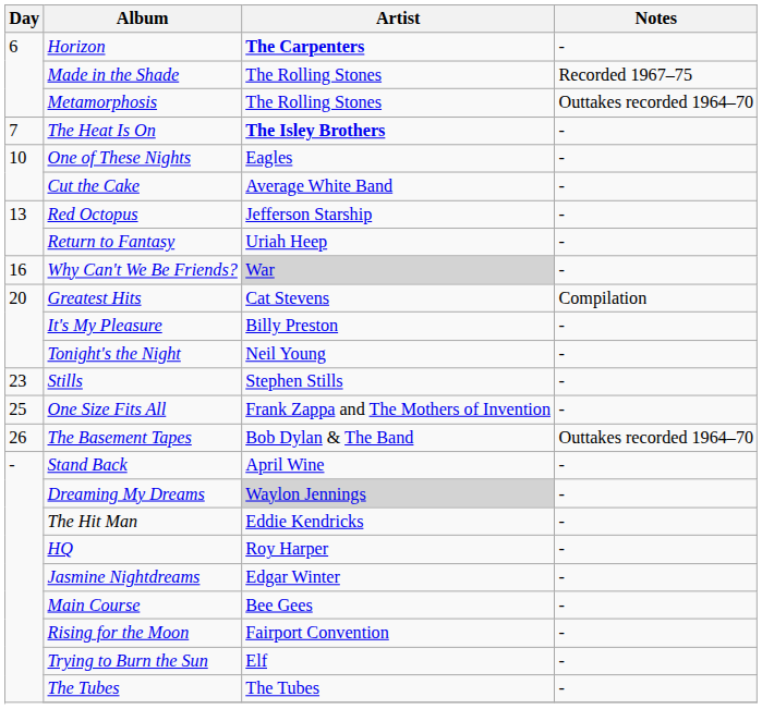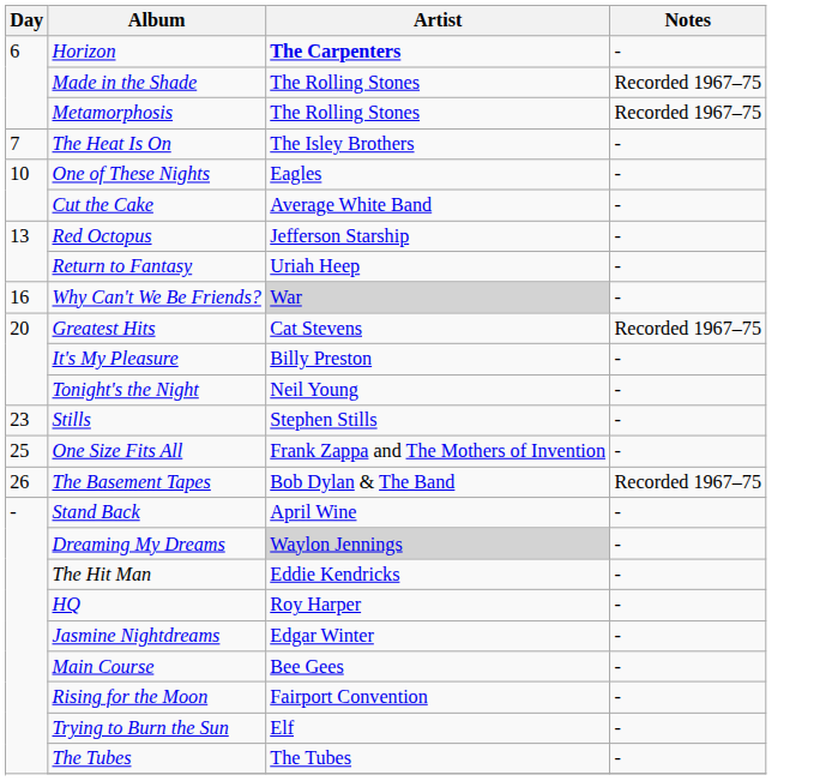 <table class="wikitable">
 <tr>
 <th>Day</th>
 <th>Album</th>
 <th>Artist</th>
 <th>Notes</th>
 </tr>
 <tr>
 <td rowspan="3" valign="top">6</td>
 <td><em><a href='#'>Horizon</a></em></td>
 <td><strong><a href='#'>The Carpenters</a></strong></td>
 <td>-</td>
 </tr>
 <tr>
 <td><em><a href='#'>Made in the Shade</a></em></td>
 <td><a href='#'>The Rolling Stones</a></td>
 <td>Recorded 1967–75</td>
 </tr>
 <tr>
 <td><em><a href='#'>Metamorphosis</a></em></td>
 <td><a href='#'>The Rolling Stones</a></td>
-<td>Outtakes recorded 1964–70</td>
+<td>Recorded 1967–75</td>
 </tr>
 <tr>
 <td rowspan="1" valign="top">7</td>
 <td><em><a href='#'>The Heat Is On</a></em></td>
-<td><strong><a href='#'>The Isley Brothers</a></strong></td>
+<td><a href='#'>The Isley Brothers</a></td>
 <td>-</td>
 </tr>
 <tr>
 <td rowspan="2" valign="top">10</td>
 <td><em><a href='#'>One of These Nights</a></em></td>
 <td><a href='#'>Eagles</a></td>
 <td>-</td>
 </tr>
 <tr>
 <td><em><a href='#'>Cut the Cake</a></em></td>
 <td><a href='#'>Average White Band</a></td>
 <td>-</td>
 </tr>
 <tr>
 <td rowspan="2" valign="top">13</td>
 <td><em><a href='#'>Red Octopus</a></em></td>
 <td><a href='#'>Jefferson Starship</a></td>
 <td>-</td>
 </tr>
 <tr>
 <td><em><a href='#'>Return to Fantasy</a></em></td>
 <td><a href='#'>Uriah Heep</a></td>
 <td>-</td>
 </tr>
 <tr>
 <td rowspan="1" valign="top">16</td>
 <td><em><a href='#'>Why Can't We Be Friends?</a></em></td>
 <td style="background: lightgrey;"><a href='#'>War</a></td>
 <td>-</td>
 </tr>
 <tr>
 <td rowspan="3" valign="top">20</td>
 <td><em><a href='#'>Greatest Hits</a></em></td>
 <td><a href='#'>Cat Stevens</a></td>
-<td>Compilation</td>
+<td>Recorded 1967–75</td>
 </tr>
 <tr>
 <td><em><a href='#'>It's My Pleasure</a></em></td>
 <td><a href='#'>Billy Preston</a></td>
 <td>-</td>
 </tr>
 <tr>
 <td><em><a href='#'>Tonight's the Night</a></em></td>
 <td><a href='#'>Neil Young</a></td>
 <td>-</td>
 </tr>
 <tr>
 <td rowspan="1" valign="top">23</td>
 <td><em><a href='#'>Stills</a></em></td>
 <td><a href='#'>Stephen Stills</a></td>
 <td>-</td>
 </tr>
 <tr>
 <td rowspan="1" valign="top">25</td>
 <td><em><a href='#'>One Size Fits All</a></em></td>
 <td><a href='#'>Frank Zappa</a> and <a href='#'>The Mothers of Invention</a></td>
 <td>-</td>
 </tr>
 <tr>
 <td rowspan="1" valign="top">26</td>
 <td><em><a href='#'>The Basement Tapes</a></em></td>
 <td><a href='#'>Bob Dylan</a> & <a href='#'>The Band</a></td>
-<td>Outtakes recorded 1964–70</td>
+<td>Recorded 1967–75</td>
 </tr>
 <tr>
 <td rowspan="11" valign="top">-</td>
 <td><em><a href='#'>Stand Back</a></em></td>
 <td><a href='#'>April Wine</a></td>
 <td>-</td>
 </tr>
 <tr>
 <td><em><a href='#'>Dreaming My Dreams</a></em></td>
 <td style="background: lightgrey;"><a href='#'>Waylon Jennings</a></td>
 <td>-</td>
 </tr>
 <tr>
 <td><em>The Hit Man</em></td>
 <td><a href='#'>Eddie Kendricks</a></td>
 <td>-</td>
 </tr>
 <tr>
 <td><em><a href='#'>HQ</a></em></td>
 <td><a href='#'>Roy Harper</a></td>
 <td>-</td>
 </tr>
 <tr>
 <td><em><a href='#'>Jasmine Nightdreams</a></em></td>
 <td><a href='#'>Edgar Winter</a></td>
 <td>-</td>
 </tr>
 <tr>
 <td><em><a href='#'>Main Course</a></em></td>
 <td><a href='#'>Bee Gees</a></td>
 <td>-</td>
 </tr>
 <tr>
 <td><em><a href='#'>Rising for the Moon</a></em></td>
 <td><a href='#'>Fairport Convention</a></td>
 <td>-</td>
 </tr>
 <tr>
 <td><em><a href='#'>Trying to Burn the Sun</a></em></td>
 <td><a href='#'>Elf</a></td>
 <td>-</td>
 </tr>
 <tr>
 <td><em><a href='#'>The Tubes</a></em></td>
 <td><a href='#'>The Tubes</a></td>
 <td>-</td>
 </tr>
 <tr>
 </tr>
 </table>
